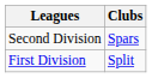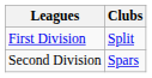 <table class="wikitable">
 <tr>
 <th>Leagues</th>
 <th>Clubs</th>
 </tr>
 <tr>
+<td><a href='#'>First Division</a></td>
+<td> <a href='#'>Split</a></td>
+</tr>
+<tr>
 <td>Second Division</td>
 <td>  <a href='#'>Spars</a></td>
 </tr>
-<tr>
-<td><a href='#'>First Division</a></td>
-<td> <a href='#'>Split</a></td>
-</tr>
 </table>
